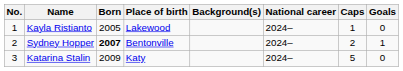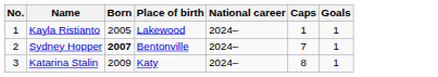 <table class="wikitable sortable">
 <tr>
 <th align="left" valign="center">No.</th>
 <th align="left" valign="center">Name</th>
 <th align="left" valign="center">Born</th>
 <th align="left" valign="center">Place of birth</th>
-<th align="left" valign="center">Background(s)</th>
 <th align="left" valign="center">National career</th>
 <th align="left" valign="center">Caps</th>
 <th align="left" valign="center">Goals</th>
 </tr>
 <tr>
 <td align="center">1</td>
 <td><a href='#'>Kayla Ristianto</a></td>
 <td align="center">2005</td>
 <td> <a href='#'>Lakewood</a></td>
-<td></td>
 <td>2024–</td>
 <td align="center">1</td>
-<td align="center">0</td>
+<td align="center">1</td>
 </tr>
 <tr>
 <td align="center">2</td>
 <td><a href='#'>Sydney Hopper</a></td>
 <td align="center"><strong>2007</strong></td>
 <td> <a href='#'>Bentonville</a></td>
-<td></td>
 <td>2024–</td>
-<td align="center">2</td>
+<td align="center">7</td>
 <td align="center">1</td>
 </tr>
 <tr>
 <td align="center">3</td>
 <td><a href='#'>Katarina Stalin</a></td>
 <td align="center">2009</td>
 <td> <a href='#'>Katy</a></td>
-<td><br></td>
 <td>2024–</td>
-<td align="center">5</td>
-<td align="center">0</td>
+<td align="center">8</td>
+<td align="center">1</td>
 </tr>
 </table>
